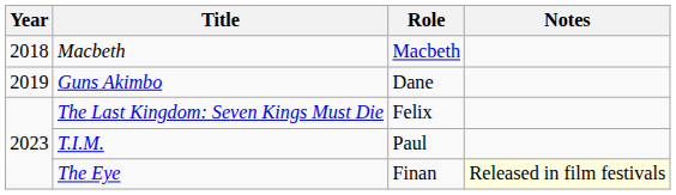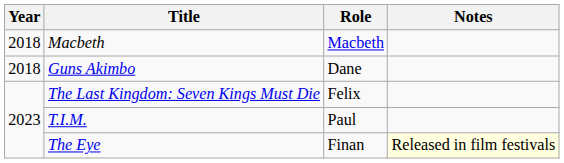 <table class="wikitable">
 <tr>
 <th>Year</th>
 <th>Title</th>
 <th>Role</th>
 <th class="unsortable">Notes</th>
 </tr>
 <tr>
 <td>2018</td>
 <td><em>Macbeth</em></td>
 <td><a href='#'>Macbeth</a></td>
 <td></td>
 </tr>
 <tr>
-<td>2019</td>
+<td>2018</td>
 <td><em><a href='#'>Guns Akimbo</a></em></td>
 <td>Dane</td>
 <td></td>
 </tr>
 <tr>
 <td rowspan="3">2023</td>
 <td><em><a href='#'>The Last Kingdom: Seven Kings Must Die</a></em></td>
 <td>Felix</td>
 <td></td>
 </tr>
 <tr>
 <td><em><a href='#'>T.I.M.</a></em></td>
 <td>Paul</td>
 <td></td>
 </tr>
 <tr>
 <td><em><a href='#'>The Eye</a></em></td>
 <td>Finan</td>
 <td style="background: lightyellow;">Released in film festivals</td>
 </tr>
 </table>
